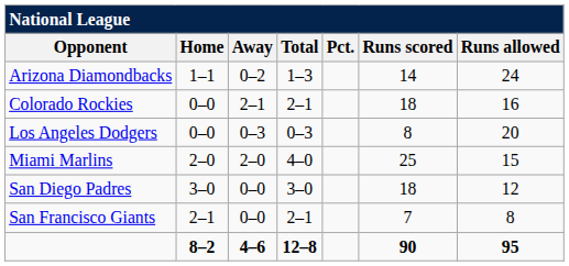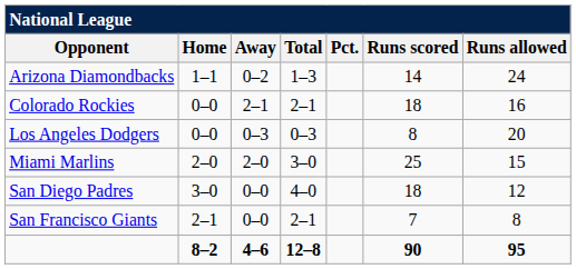 <table class="wikitable" style="font-size: 95%; text-align: center">
 <tr>
 <td colspan="7" style="text-align:left; background:#03224c;color:#fff"><strong>National League</strong></td>
 </tr>
 <tr>
 <th>Opponent</th>
 <th>Home</th>
 <th>Away</th>
 <th>Total</th>
 <th>Pct.</th>
 <th>Runs scored</th>
 <th>Runs allowed</th>
 </tr>
 <tr>
 <td style="text-align:left"><a href='#'>Arizona Diamondbacks</a></td>
 <td>1–1</td>
 <td>0–2</td>
 <td>1–3</td>
 <td></td>
 <td>14</td>
 <td>24</td>
 </tr>
 <tr>
 <td style="text-align:left"><a href='#'>Colorado Rockies</a></td>
 <td>0–0</td>
 <td>2–1</td>
 <td>2–1</td>
 <td></td>
 <td>18</td>
 <td>16</td>
 </tr>
 <tr>
 <td style="text-align:left"><a href='#'>Los Angeles Dodgers</a></td>
 <td>0–0</td>
 <td>0–3</td>
 <td>0–3</td>
 <td></td>
 <td>8</td>
 <td>20</td>
 </tr>
 <tr>
 <td style="text-align:left"><a href='#'>Miami Marlins</a></td>
 <td>2–0</td>
 <td>2–0</td>
-<td>4–0</td>
+<td>3–0</td>
 <td></td>
 <td>25</td>
 <td>15</td>
 </tr>
 <tr>
 <td style="text-align:left"><a href='#'>San Diego Padres</a></td>
 <td>3–0</td>
 <td>0–0</td>
-<td>3–0</td>
+<td>4–0</td>
 <td></td>
 <td>18</td>
 <td>12</td>
 </tr>
 <tr>
 <td style="text-align:left"><a href='#'>San Francisco Giants</a></td>
 <td>2–1</td>
 <td>0–0</td>
 <td>2–1</td>
 <td></td>
 <td>7</td>
 <td>8</td>
 </tr>
 <tr style="font-weight:bold">
 <td></td>
 <td>8–2</td>
 <td>4–6</td>
 <td>12–8</td>
 <td></td>
 <td>90</td>
 <td>95</td>
 </tr>
 </table>
